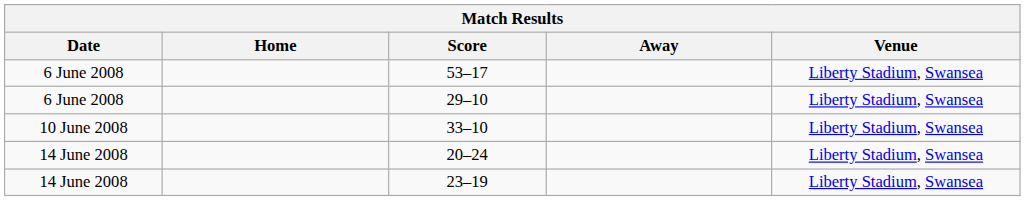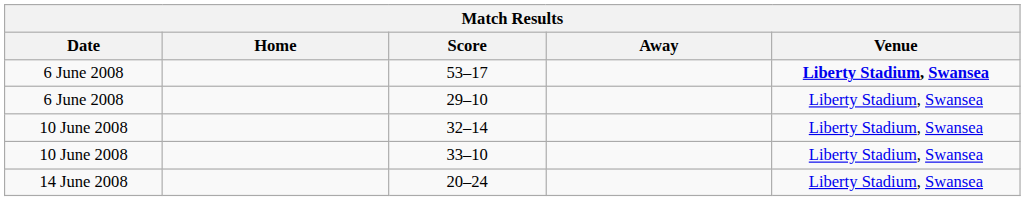 <table class="wikitable" style="font-size:90%; width: 100%; text-align: center;">
 <tr>
 <th colspan=5>Match Results</th>
 </tr>
 <tr>
 <th width=7%>Date</th>
 <th width=10%>Home</th>
 <th width=7%>Score</th>
 <th width=10%>Away</th>
 <th width=11%>Venue</th>
 </tr>
 <tr>
 <td>6 June 2008</td>
 <td></td>
 <td>53–17</td>
 <td></td>
-<td><a href='#'>Liberty Stadium</a>, <a href='#'>Swansea</a></td>
+<td><strong><a href='#'>Liberty Stadium</a>, <a href='#'>Swansea</a></strong></td>
 </tr>
 <tr>
 <td>6 June 2008</td>
 <td></td>
 <td>29–10</td>
+<td></td>
+<td><a href='#'>Liberty Stadium</a>, <a href='#'>Swansea</a></td>
+</tr>
+<tr>
+<td>10 June 2008</td>
+<td></td>
+<td>32–14</td>
 <td></td>
 <td><a href='#'>Liberty Stadium</a>, <a href='#'>Swansea</a></td>
 </tr>
 <tr>
 <td>10 June 2008</td>
 <td></td>
 <td>33–10</td>
 <td></td>
 <td><a href='#'>Liberty Stadium</a>, <a href='#'>Swansea</a></td>
 </tr>
 <tr>
 <td>14 June 2008</td>
 <td></td>
 <td>20–24</td>
 <td></td>
 <td><a href='#'>Liberty Stadium</a>, <a href='#'>Swansea</a></td>
 </tr>
-<tr>
-<td>14 June 2008</td>
-<td></td>
-<td>23–19</td>
-<td></td>
-<td><a href='#'>Liberty Stadium</a>, <a href='#'>Swansea</a></td>
-</tr>
 </table>
